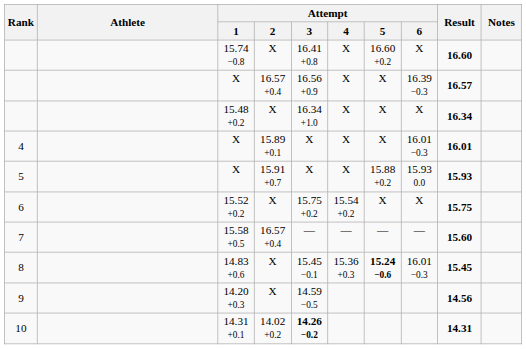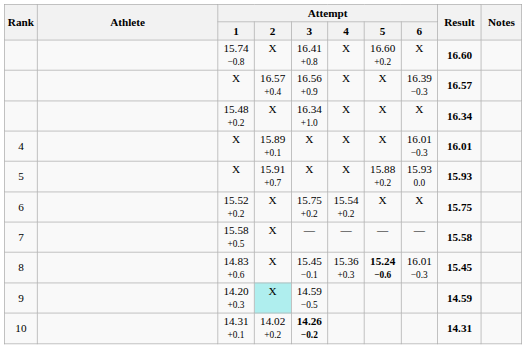 <table class="wikitable" style="text-align:center">
 <tr>
 <th rowspan=2 width=40>Rank</th>
 <th rowspan=2 width=250>Athlete</th>
 <th colspan=6>Attempt</th>
 <th rowspan=2 width=55>Result</th>
 <th rowspan=2 width=50>Notes</th>
 </tr>
 <tr>
 <th width=45>1</th>
 <th width=45>2</th>
 <th width=45>3</th>
 <th width=45>4</th>
 <th width=45>5</th>
 <th width=45>6</th>
 </tr>
 <tr>
 <td></td>
 <td align=left></td>
 <td>15.74<br><small>−0.8</small></td>
 <td>X<br> </td>
 <td>16.41<br><small>+0.8</small></td>
 <td>X<br> </td>
 <td>16.60<br><small>+0.2</small></td>
 <td>X<br> </td>
 <td><strong>16.60</strong></td>
 <td></td>
 </tr>
 <tr>
 <td></td>
 <td align=left></td>
 <td>X<br> </td>
 <td>16.57<br><small>+0.4</small></td>
 <td>16.56<br><small>+0.9</small></td>
 <td>X<br> </td>
 <td>X<br> </td>
 <td>16.39<br><small>−0.3</small></td>
 <td><strong>16.57</strong></td>
 <td></td>
 </tr>
 <tr>
 <td></td>
 <td align=left></td>
 <td>15.48<br><small>+0.2</small></td>
 <td>X<br> </td>
 <td>16.34<br><small>+1.0</small></td>
 <td>X<br> </td>
 <td>X<br> </td>
 <td>X<br> </td>
 <td><strong>16.34</strong></td>
 <td></td>
 </tr>
 <tr>
 <td>4</td>
 <td align=left></td>
 <td>X<br> </td>
 <td>15.89<br><small>+0.1</small></td>
 <td>X<br> </td>
 <td>X<br> </td>
 <td>X<br> </td>
 <td>16.01<br><small>−0.3</small></td>
 <td><strong>16.01</strong></td>
 <td></td>
 </tr>
 <tr>
 <td>5</td>
 <td align=left></td>
 <td>X<br> </td>
 <td>15.91<br><small>+0.7</small></td>
 <td>X<br> </td>
 <td>X<br> </td>
 <td>15.88<br><small>+0.2</small></td>
 <td>15.93<br><small>0.0</small></td>
 <td><strong>15.93</strong></td>
 <td></td>
 </tr>
 <tr>
 <td>6</td>
 <td align=left></td>
 <td>15.52<br><small>+0.2</small></td>
 <td>X<br> </td>
 <td>15.75<br><small>+0.2</small></td>
 <td>15.54<br><small>+0.2</small></td>
 <td>X<br> </td>
 <td>X<br> </td>
 <td><strong>15.75</strong></td>
 <td></td>
 </tr>
 <tr>
 <td>7</td>
 <td align=left></td>
 <td>15.58<br><small>+0.5</small></td>
-<td>16.57<br><small>+0.4</small></td>
+<td>X<br> </td>
 <td>—<br> </td>
 <td>—<br> </td>
 <td>—<br> </td>
 <td>—<br> </td>
-<td><strong>15.60</strong></td>
+<td><strong>15.58</strong></td>
 <td></td>
 </tr>
 <tr>
 <td>8</td>
 <td align=left></td>
 <td>14.83<br><small>+0.6</small></td>
 <td>X<br> </td>
 <td>15.45<br><small>−0.1</small></td>
 <td>15.36<br><small>+0.3</small></td>
 <td><strong>15.24<br><small>−0.6</small></strong></td>
 <td>16.01<br><small>−0.3</small></td>
 <td><strong>15.45</strong></td>
 <td></td>
 </tr>
 <tr>
 <td>9</td>
 <td align=left></td>
 <td>14.20<br><small>+0.3</small></td>
-<td>X<br> </td>
+<td style="background: paleturquoise;">X<br> </td>
 <td>14.59<br><small>−0.5</small></td>
 <td></td>
 <td></td>
 <td></td>
-<td><strong>14.56</strong></td>
+<td><strong>14.59</strong></td>
 <td></td>
 </tr>
 <tr>
 <td>10</td>
 <td align=left></td>
 <td>14.31<br><small>+0.1</small></td>
 <td>14.02<br><small>+0.2</small></td>
 <td><strong>14.26<br><small>−0.2</small></strong></td>
 <td></td>
 <td></td>
 <td></td>
 <td><strong>14.31</strong></td>
 <td></td>
 </tr>
 </table>
